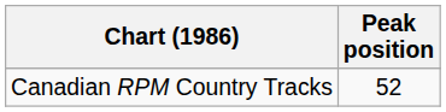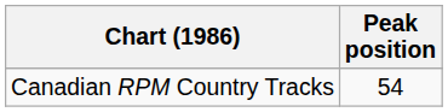 <table class="wikitable sortable">
 <tr>
 <th align="left">Chart (1986)</th>
 <th align="center">Peak<br>position</th>
 </tr>
 <tr>
 </tr>
 <tr>
 <td align="left">Canadian <em>RPM</em> Country Tracks</td>
-<td align="center">52</td>
+<td align="center">54</td>
 </tr>
 </table>
